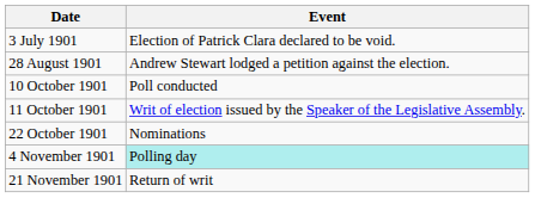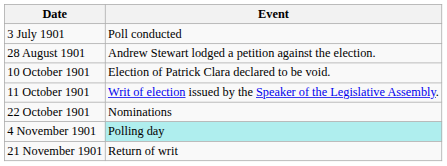 <table class="wikitable">
 <tr>
 <th>Date</th>
 <th>Event</th>
 </tr>
 <tr>
 <td>3 July 1901</td>
-<td>Election of Patrick Clara declared to be void.</td>
+<td>Poll conducted</td>
 </tr>
 <tr>
 <td>28 August 1901</td>
 <td>Andrew Stewart lodged a petition against the election.</td>
 </tr>
 <tr>
 <td>10 October 1901</td>
-<td>Poll conducted</td>
+<td>Election of Patrick Clara declared to be void.</td>
 </tr>
 <tr>
 <td>11 October 1901</td>
 <td><a href='#'>Writ of election</a> issued by the <a href='#'>Speaker of the Legislative Assembly</a>.</td>
 </tr>
 <tr>
 <td>22 October 1901</td>
 <td>Nominations</td>
 </tr>
 <tr>
 <td>4 November 1901</td>
 <td style="background: paleturquoise;">Polling day</td>
 </tr>
 <tr>
 <td>21 November 1901</td>
 <td>Return of writ</td>
 </tr>
 </table>
